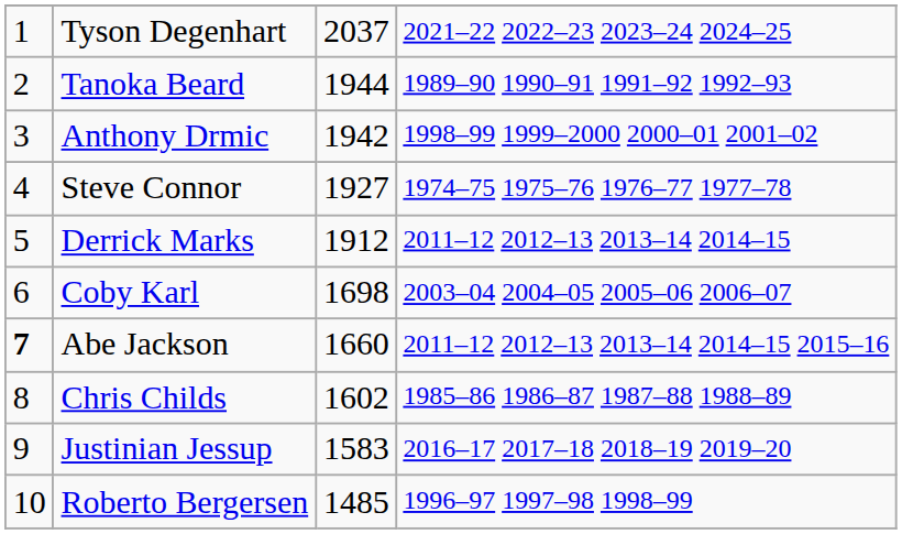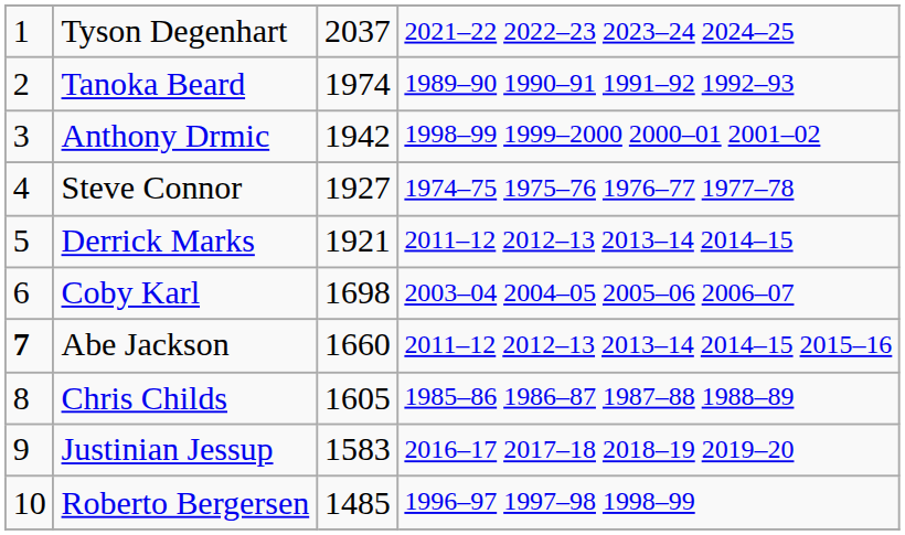 <table class="wikitable">
 <tr>
 </tr>
 <tr>
 <td>1</td>
 <td>Tyson Degenhart</td>
 <td>2037</td>
 <td style="font-size:80%;"><a href='#'>2021–22</a> <a href='#'>2022–23</a> <a href='#'>2023–24</a> <a href='#'>2024–25</a></td>
 </tr>
 <tr>
 <td>2</td>
 <td><a href='#'>Tanoka Beard</a></td>
-<td>1944</td>
+<td>1974</td>
 <td style="font-size:80%;"><a href='#'>1989–90</a> <a href='#'>1990–91</a> <a href='#'>1991–92</a> <a href='#'>1992–93</a></td>
 </tr>
 <tr>
 <td>3</td>
 <td><a href='#'>Anthony Drmic</a></td>
 <td>1942</td>
 <td style="font-size:80%;"><a href='#'>1998–99</a> <a href='#'>1999–2000</a> <a href='#'>2000–01</a> <a href='#'>2001–02</a></td>
 </tr>
 <tr>
 <td>4</td>
 <td>Steve Connor</td>
 <td>1927</td>
 <td style="font-size:80%;"><a href='#'>1974–75</a> <a href='#'>1975–76</a> <a href='#'>1976–77</a> <a href='#'>1977–78</a></td>
 </tr>
 <tr>
 <td>5</td>
 <td><a href='#'>Derrick Marks</a></td>
-<td>1912</td>
+<td>1921</td>
 <td style="font-size:80%;"><a href='#'>2011–12</a> <a href='#'>2012–13</a> <a href='#'>2013–14</a> <a href='#'>2014–15</a></td>
 </tr>
 <tr>
 <td>6</td>
 <td><a href='#'>Coby Karl</a></td>
 <td>1698</td>
 <td style="font-size:80%;"><a href='#'>2003–04</a> <a href='#'>2004–05</a> <a href='#'>2005–06</a> <a href='#'>2006–07</a></td>
 </tr>
 <tr>
 <td><strong>7</strong></td>
 <td>Abe Jackson</td>
 <td>1660</td>
 <td style="font-size:80%;"><a href='#'>2011–12</a> <a href='#'>2012–13</a> <a href='#'>2013–14</a> <a href='#'>2014–15</a> <a href='#'>2015–16</a></td>
 </tr>
 <tr>
 <td>8</td>
 <td><a href='#'>Chris Childs</a></td>
-<td>1602</td>
+<td>1605</td>
 <td style="font-size:80%;"><a href='#'>1985–86</a> <a href='#'>1986–87</a> <a href='#'>1987–88</a> <a href='#'>1988–89</a></td>
 </tr>
 <tr>
 <td>9</td>
 <td><a href='#'>Justinian Jessup</a></td>
 <td>1583</td>
 <td style="font-size:80%;"><a href='#'>2016–17</a> <a href='#'>2017–18</a> <a href='#'>2018–19</a> <a href='#'>2019–20</a></td>
 </tr>
 <tr>
 <td>10</td>
 <td><a href='#'>Roberto Bergersen</a></td>
 <td>1485</td>
 <td style="font-size:80%;"><a href='#'>1996–97</a> <a href='#'>1997–98</a> <a href='#'>1998–99</a></td>
 </tr>
 </table>
